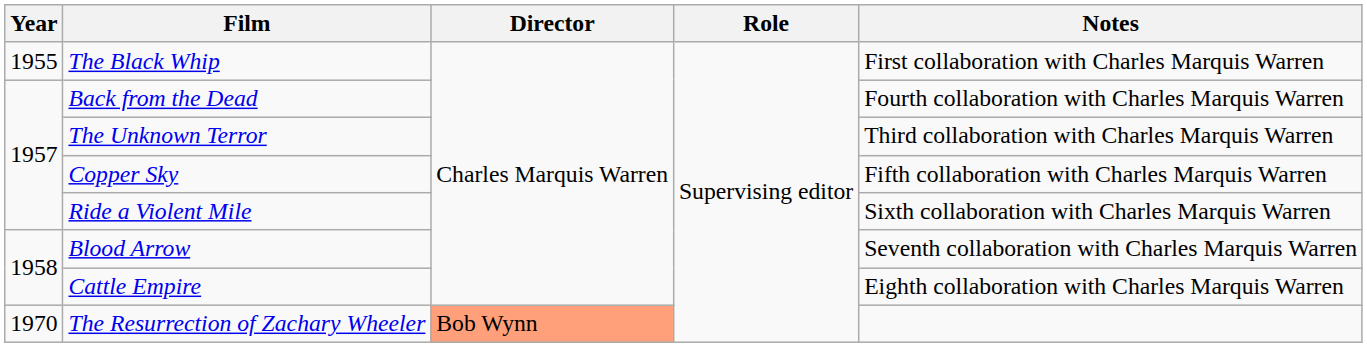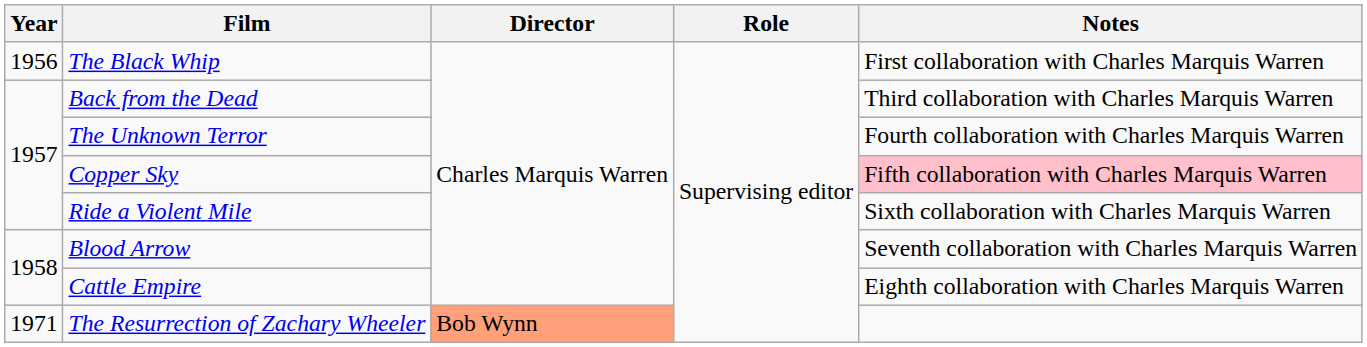 <table class="wikitable">
 <tr>
 <th>Year</th>
 <th>Film</th>
 <th>Director</th>
 <th>Role</th>
 <th>Notes</th>
 </tr>
 <tr>
-<td>1955</td>
+<td>1956</td>
 <td><em><a href='#'>The Black Whip</a></em></td>
 <td rowspan=7>Charles Marquis Warren</td>
 <td rowspan=8>Supervising editor</td>
 <td>First collaboration with Charles Marquis Warren</td>
 </tr>
 <tr>
 <td rowspan=4>1957</td>
 <td><em><a href='#'>Back from the Dead</a></em></td>
+<td>Third collaboration with Charles Marquis Warren</td>
+</tr>
+<tr>
+<td><em><a href='#'>The Unknown Terror</a></em></td>
 <td>Fourth collaboration with Charles Marquis Warren</td>
 </tr>
 <tr>
-<td><em><a href='#'>The Unknown Terror</a></em></td>
-<td>Third collaboration with Charles Marquis Warren</td>
-</tr>
-<tr>
 <td><em><a href='#'>Copper Sky</a></em></td>
-<td>Fifth collaboration with Charles Marquis Warren</td>
+<td style="background: pink;">Fifth collaboration with Charles Marquis Warren</td>
 </tr>
 <tr>
 <td><em><a href='#'>Ride a Violent Mile</a></em></td>
 <td>Sixth collaboration with Charles Marquis Warren</td>
 </tr>
 <tr>
 <td rowspan=2>1958</td>
 <td><em><a href='#'>Blood Arrow</a></em></td>
 <td>Seventh collaboration with Charles Marquis Warren</td>
 </tr>
 <tr>
 <td><em><a href='#'>Cattle Empire</a></em></td>
 <td>Eighth collaboration with Charles Marquis Warren</td>
 </tr>
 <tr>
-<td>1970</td>
+<td>1971</td>
 <td><em><a href='#'>The Resurrection of Zachary Wheeler</a></em></td>
 <td style="background: lightsalmon;">Bob Wynn</td>
 <td></td>
 </tr>
 </table>
